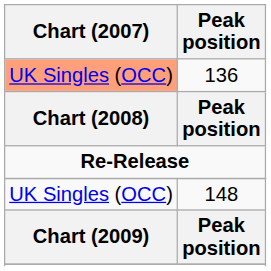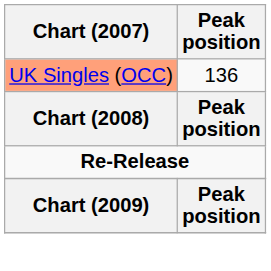 <table class="wikitable sortable">
 <tr>
 <th align="left">Chart (2007)</th>
 <th align="center">Peak<br>position</th>
 </tr>
 <tr>
 <td align="left" style="background: lightsalmon;"><a href='#'>UK Singles</a> (<a href='#'>OCC</a>)</td>
 <td align="center">136</td>
 </tr>
 <tr>
 <th align="left">Chart (2008)</th>
 <th align="center">Peak<br>position</th>
 </tr>
 <tr>
 <td colspan="2" align="center"><strong>Re-Release</strong></td>
 </tr>
 <tr>
 </tr>
 <tr>
-<td align="left"><a href='#'>UK Singles</a> (<a href='#'>OCC</a>)</td>
-<td align="center">148</td>
-</tr>
-<tr>
 <th align="left">Chart (2009)</th>
 <th align="center">Peak<br>position</th>
 </tr>
 <tr>
 </tr>
 <tr>
 </tr>
 </table>
